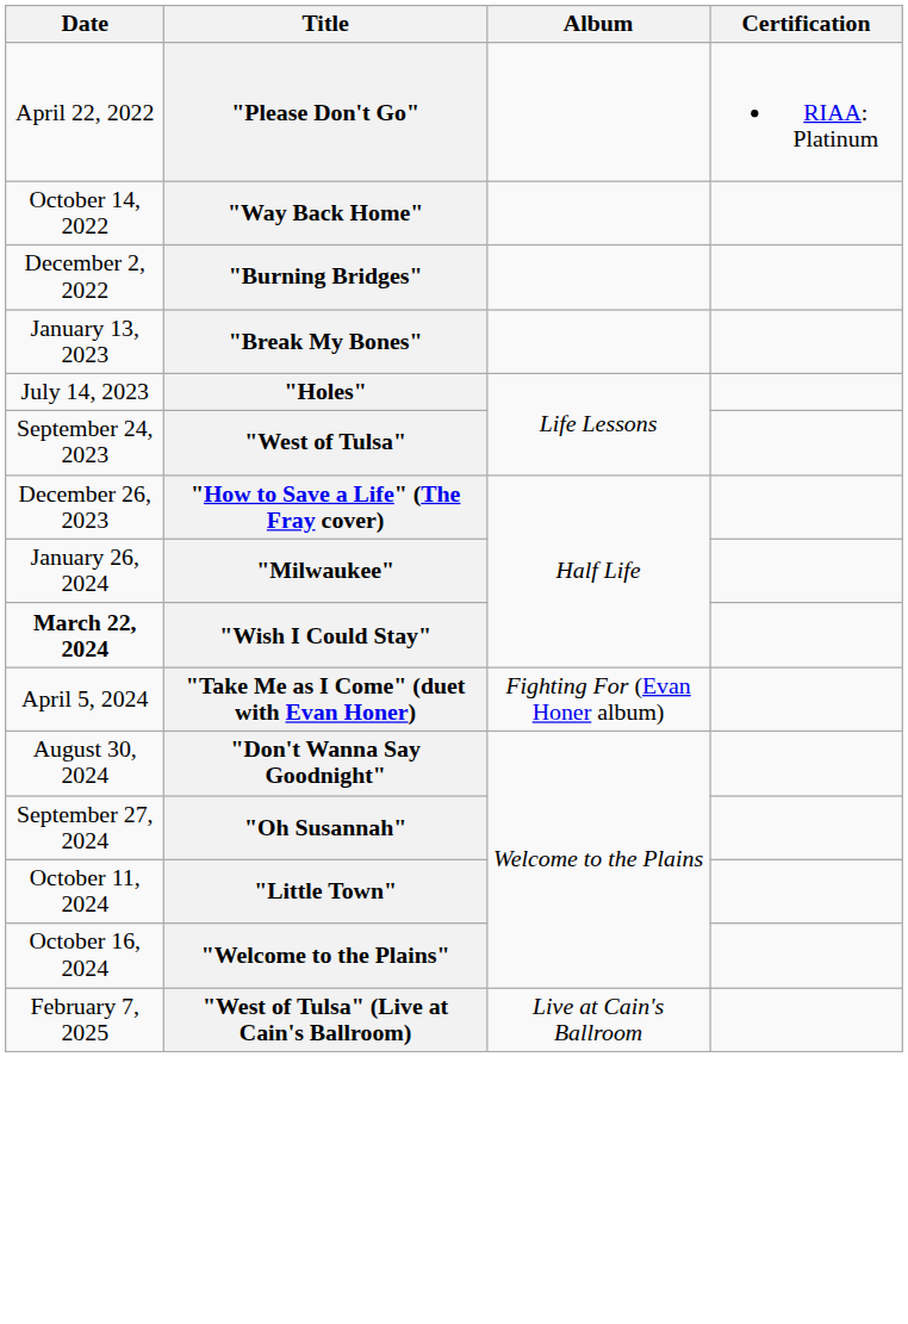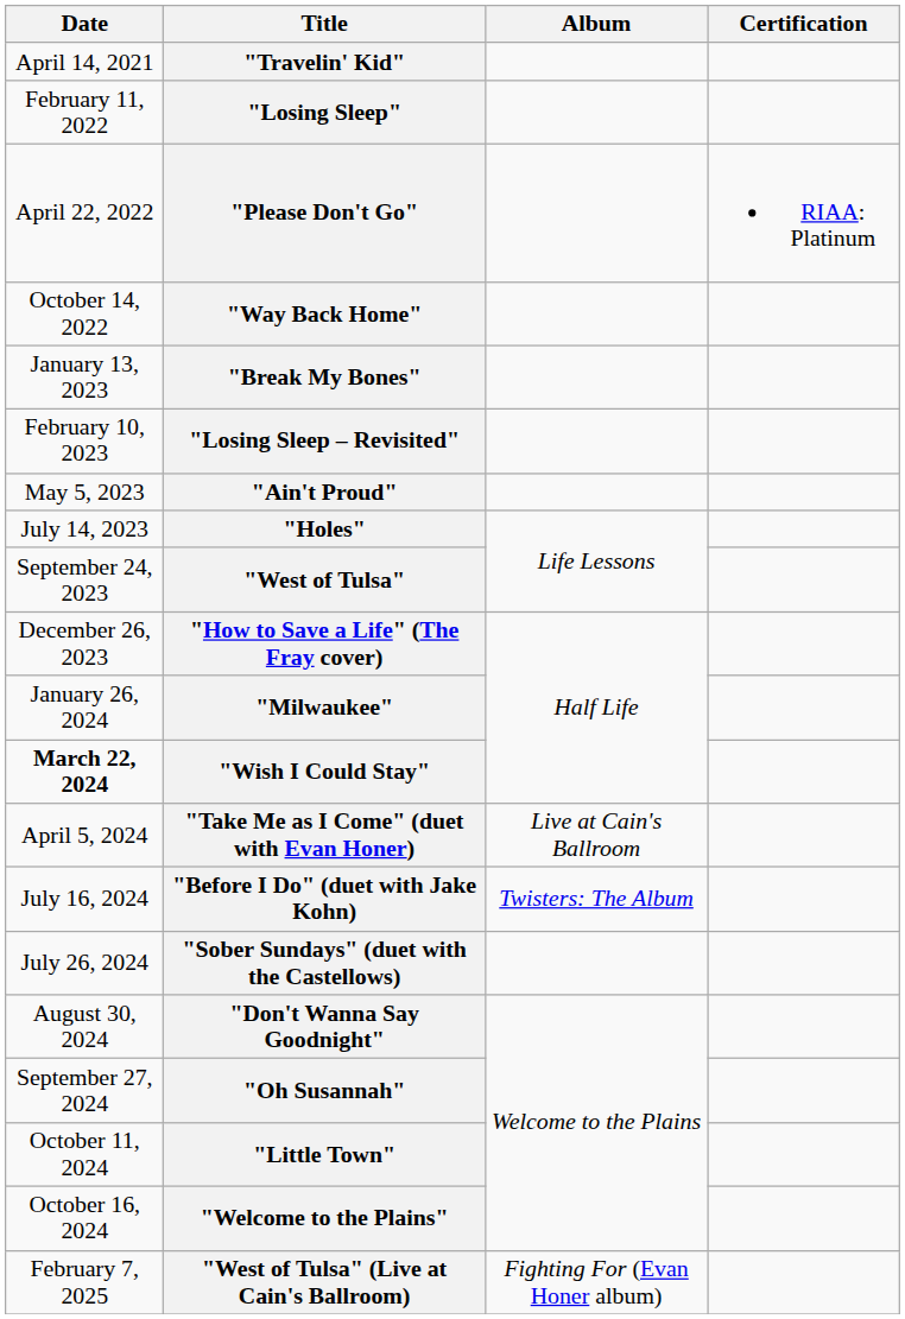 <table class="wikitable plainrowheaders" style="text-align:center;">
 <tr>
 <th scope="col">Date</th>
 <th scope="col">Title</th>
 <th scope="col">Album</th>
 <th scope="col">Certification</th>
+</tr>
+<tr>
+<td>April 14, 2021</td>
+<th scope="row">"Travelin' Kid"</th>
+<td></td>
+<td></td>
+</tr>
+<tr>
+<td>February 11, 2022</td>
+<th scope="row">"Losing Sleep"</th>
+<td></td>
+<td></td>
 </tr>
 <tr>
 <td>April 22, 2022</td>
 <th scope="row">"Please Don't Go"</th>
 <td></td>
 <td><br><ul><li><a href='#'>RIAA</a>: Platinum</li></ul></td>
 </tr>
 <tr>
 <td>October 14, 2022</td>
 <th scope="row">"Way Back Home"</th>
 <td></td>
 <td></td>
 </tr>
 <tr>
-<td>December 2, 2022</td>
-<th scope="row">"Burning Bridges"</th>
+<td>January 13, 2023</td>
+<th scope="row">"Break My Bones"</th>
 <td></td>
 <td></td>
 </tr>
 <tr>
-<td>January 13, 2023</td>
-<th scope="row">"Break My Bones"</th>
+<td>February 10, 2023</td>
+<th scope="row">"Losing Sleep – Revisited"</th>
+<td></td>
+<td></td>
+</tr>
+<tr>
+<td>May 5, 2023</td>
+<th scope="row">"Ain't Proud"</th>
 <td></td>
 <td></td>
 </tr>
 <tr>
 <td>July 14, 2023</td>
 <th scope="row">"Holes"</th>
 <td rowspan="2"><em>Life Lessons</em></td>
 <td></td>
 </tr>
 <tr>
 <td>September 24, 2023</td>
 <th scope="row">"West of Tulsa"</th>
 <td></td>
 </tr>
 <tr>
 <td>December 26, 2023</td>
 <th scope="row">"<a href='#'>How to Save a Life</a>" (<a href='#'>The Fray</a> cover)</th>
 <td rowspan="3"><em>Half Life</em></td>
 <td></td>
 </tr>
 <tr>
 <td>January 26, 2024</td>
 <th scope="row">"Milwaukee"</th>
 <td></td>
 </tr>
 <tr>
 <td><strong>March 22, 2024</strong></td>
 <th scope="row">"Wish I Could Stay"</th>
 <td></td>
 </tr>
 <tr>
 <td>April 5, 2024</td>
 <th scope="row">"Take Me as I Come" (duet with <a href='#'>Evan Honer</a>)</th>
-<td><em>Fighting For</em> (<a href='#'>Evan Honer</a> album)</td>
+<td><em>Live at Cain's Ballroom</em></td>
+<td></td>
+</tr>
+<tr>
+<td>July 16, 2024</td>
+<th scope="row">"Before I Do" (duet with Jake Kohn)</th>
+<td><em><a href='#'>Twisters: The Album</a></em></td>
+<td></td>
+</tr>
+<tr>
+<td>July 26, 2024</td>
+<th scope="row">"Sober Sundays" (duet with the Castellows)</th>
+<td></td>
 <td></td>
 </tr>
 <tr>
 <td>August 30, 2024</td>
 <th scope="row">"Don't Wanna Say Goodnight"</th>
 <td rowspan="4"><em>Welcome to the Plains</em></td>
 <td></td>
 </tr>
 <tr>
 <td>September 27, 2024</td>
 <th scope="row">"Oh Susannah"</th>
 <td></td>
 </tr>
 <tr>
 <td>October 11, 2024</td>
 <th scope="row">"Little Town"</th>
 <td></td>
 </tr>
 <tr>
 <td>October 16, 2024</td>
 <th scope="row">"Welcome to the Plains"</th>
 <td></td>
 </tr>
 <tr>
 <td>February 7, 2025</td>
 <th scope="row">"West of Tulsa" (Live at Cain's Ballroom)</th>
-<td><em>Live at Cain's Ballroom</em></td>
+<td><em>Fighting For</em> (<a href='#'>Evan Honer</a> album)</td>
 <td></td>
 </tr>
 </table>
